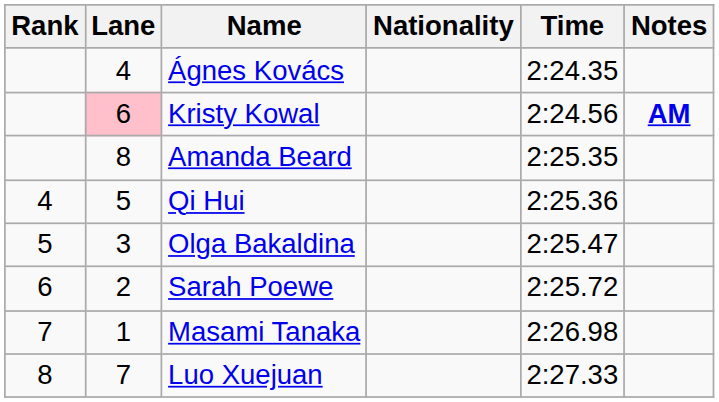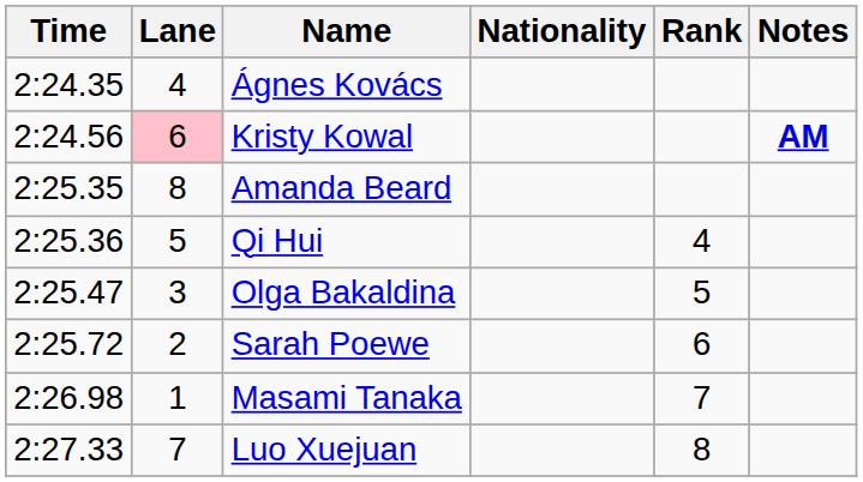 <table class="wikitable sortable" style="text-align:center">
 <tr>
-<th>Rank</th>
+<th>Time</th>
 <th>Lane</th>
 <th>Name</th>
 <th>Nationality</th>
-<th>Time</th>
+<th>Rank</th>
 <th>Notes</th>
 </tr>
 <tr>
-<td></td>
+<td>2:24.35</td>
 <td>4</td>
 <td align=left><a href='#'>Ágnes Kovács</a></td>
 <td align=left></td>
-<td>2:24.35</td>
+<td></td>
 <td></td>
 </tr>
 <tr>
-<td></td>
+<td>2:24.56</td>
 <td style="background: pink;">6</td>
 <td align=left><a href='#'>Kristy Kowal</a></td>
 <td align=left></td>
-<td>2:24.56</td>
+<td></td>
 <td><strong><a href='#'>AM</a></strong></td>
 </tr>
 <tr>
-<td></td>
+<td>2:25.35</td>
 <td>8</td>
 <td align=left><a href='#'>Amanda Beard</a></td>
 <td align=left></td>
-<td>2:25.35</td>
+<td></td>
 <td></td>
 </tr>
 <tr>
-<td>4</td>
+<td>2:25.36</td>
 <td>5</td>
 <td align=left><a href='#'>Qi Hui</a></td>
 <td align=left></td>
-<td>2:25.36</td>
+<td>4</td>
 <td></td>
 </tr>
 <tr>
-<td>5</td>
+<td>2:25.47</td>
 <td>3</td>
 <td align=left><a href='#'>Olga Bakaldina</a></td>
 <td align=left></td>
-<td>2:25.47</td>
+<td>5</td>
 <td></td>
 </tr>
 <tr>
-<td>6</td>
+<td>2:25.72</td>
 <td>2</td>
 <td align=left><a href='#'>Sarah Poewe</a></td>
 <td align=left></td>
-<td>2:25.72</td>
+<td>6</td>
 <td></td>
 </tr>
 <tr>
-<td>7</td>
+<td>2:26.98</td>
 <td>1</td>
 <td align=left><a href='#'>Masami Tanaka</a></td>
 <td align=left></td>
-<td>2:26.98</td>
+<td>7</td>
 <td></td>
 </tr>
 <tr>
-<td>8</td>
+<td>2:27.33</td>
 <td>7</td>
 <td align=left><a href='#'>Luo Xuejuan</a></td>
 <td align=left></td>
-<td>2:27.33</td>
+<td>8</td>
 <td></td>
 </tr>
 </table>
